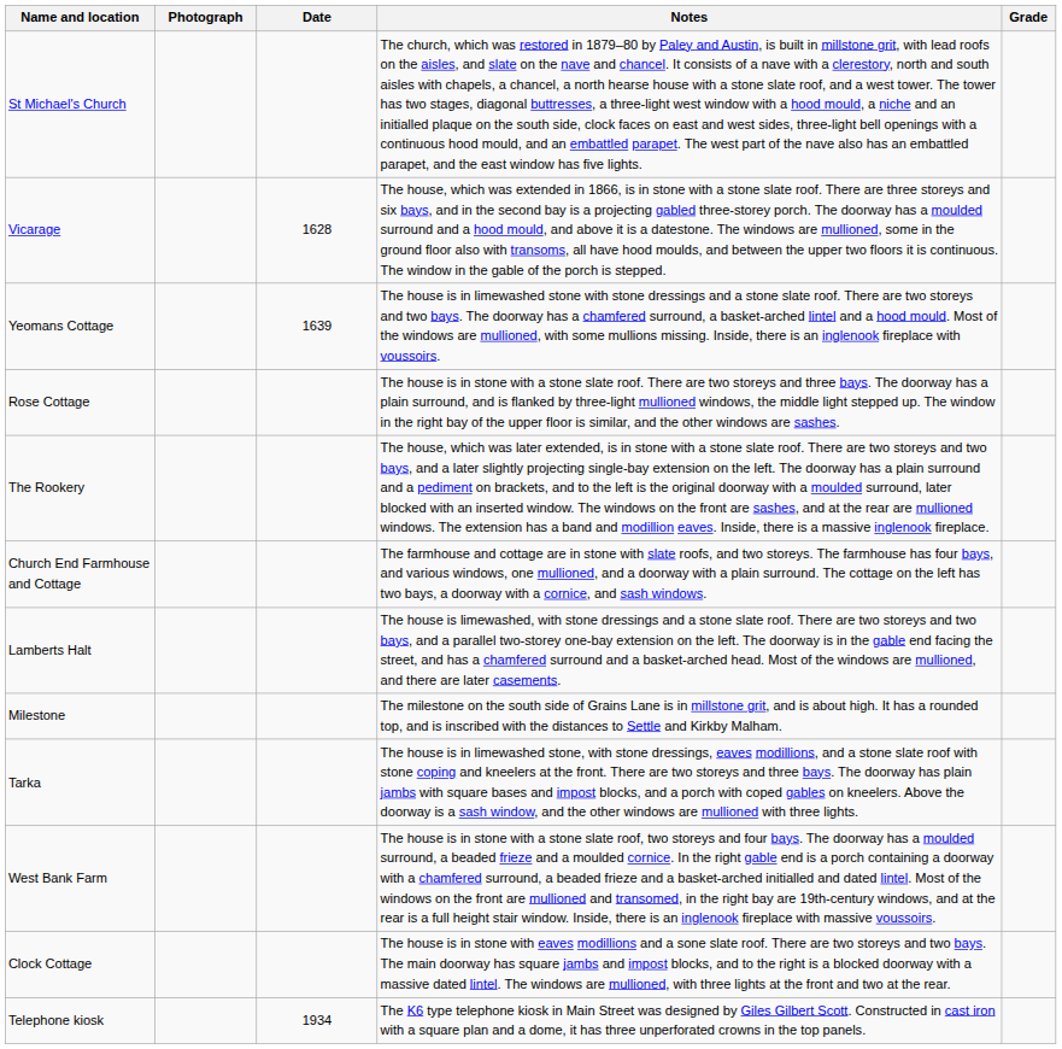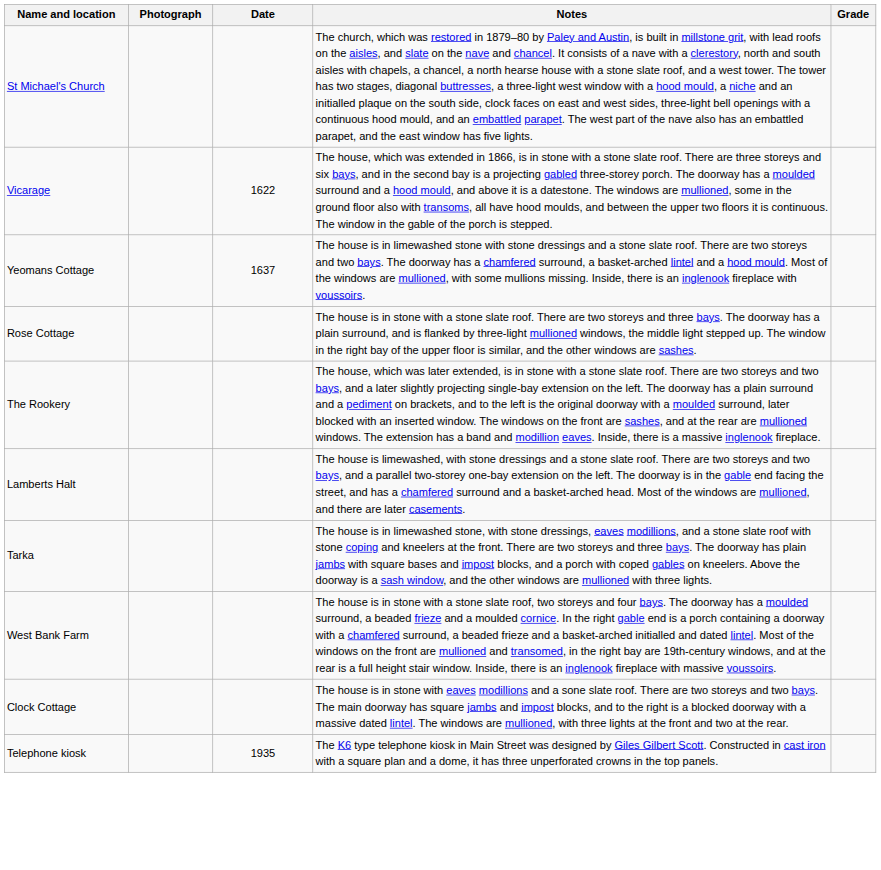 <table class="wikitable sortable plainrowheaders" style="width:100%; border:0px; text-align:left; line-height:150%">
 <tr>
 <th scope="col"  style="width:150px">Name and location</th>
 <th scope="col"  style="width:100px" class="unsortable">Photograph</th>
 <th scope="col"  style="width:120px">Date</th>
 <th scope="col"  style="width:650px" class="unsortable">Notes</th>
 <th scope="col"  style="width:50px">Grade</th>
 </tr>
 <tr>
 <td><a href='#'>St Michael's Church</a><br><small></small></td>
 <td></td>
 <td align="center"></td>
 <td>The church, which was <a href='#'>restored</a> in 1879–80 by <a href='#'>Paley and Austin</a>, is built in <a href='#'>millstone grit</a>, with lead roofs on the <a href='#'>aisles</a>, and <a href='#'>slate</a> on the <a href='#'>nave</a> and <a href='#'>chancel</a>. It consists of a nave with a <a href='#'>clerestory</a>, north and south aisles with chapels, a chancel, a north hearse house with a stone slate roof, and a west tower. The tower has two stages, diagonal <a href='#'>buttresses</a>, a three-light west window with a <a href='#'>hood mould</a>, a <a href='#'>niche</a> and an initialled plaque on the south side, clock faces on east and west sides, three-light bell openings with a continuous hood mould, and an <a href='#'>embattled</a> <a href='#'>parapet</a>. The west part of the nave also has an embattled parapet, and the east window has five lights.</td>
 <td align="center" ></td>
 </tr>
 <tr>
 <td><a href='#'>Vicarage</a><br><small></small></td>
 <td></td>
-<td align="center">1628</td>
+<td align="center">1622</td>
 <td>The house, which was extended in 1866, is in stone with a stone slate roof. There are three storeys and six <a href='#'>bays</a>, and in the second bay is a projecting <a href='#'>gabled</a> three-storey porch. The doorway has a <a href='#'>moulded</a> surround and a <a href='#'>hood mould</a>, and above it is a datestone. The windows are <a href='#'>mullioned</a>, some in the ground floor also with <a href='#'>transoms</a>, all have hood moulds, and between the upper two floors it is continuous. The window in the gable of the porch is stepped.</td>
 <td align="center" ></td>
 </tr>
 <tr>
 <td>Yeomans Cottage<br><small></small></td>
 <td></td>
-<td align="center">1639</td>
+<td align="center">1637</td>
 <td>The house is in limewashed stone with stone dressings and a stone slate roof. There are two storeys and two <a href='#'>bays</a>. The doorway has a <a href='#'>chamfered</a> surround, a basket-arched <a href='#'>lintel</a> and a <a href='#'>hood mould</a>. Most of the windows are <a href='#'>mullioned</a>, with some mullions missing. Inside, there is an <a href='#'>inglenook</a> fireplace with <a href='#'>voussoirs</a>.</td>
 <td align="center" ></td>
 </tr>
 <tr>
 <td>Rose Cottage<br><small></small></td>
 <td></td>
 <td align="center"></td>
 <td>The house is in stone with a stone slate roof. There are two storeys and three <a href='#'>bays</a>. The doorway has a plain surround, and is flanked by three-light <a href='#'>mullioned</a> windows, the middle light stepped up. The window in the right bay of the upper floor is similar, and the other windows are <a href='#'>sashes</a>.</td>
 <td align="center" ></td>
 </tr>
 <tr>
 <td>The Rookery<br><small></small></td>
 <td></td>
 <td align="center"></td>
 <td>The house, which was later extended, is in stone with a stone slate roof. There are two storeys and two <a href='#'>bays</a>, and a later slightly projecting single-bay extension on the left. The doorway has a plain surround and a <a href='#'>pediment</a> on brackets, and to the left is the original doorway with a <a href='#'>moulded</a> surround, later blocked with an inserted window. The windows on the front are <a href='#'>sashes</a>, and at the rear are <a href='#'>mullioned</a> windows. The extension has a band and <a href='#'>modillion</a> <a href='#'>eaves</a>. Inside, there is a massive <a href='#'>inglenook</a> fireplace.</td>
 <td align="center" ></td>
 </tr>
 <tr>
-<td>Church End Farmhouse and Cottage<br><small></small></td>
-<td></td>
-<td align="center"></td>
-<td>The farmhouse and cottage are in stone with <a href='#'>slate</a> roofs, and two storeys. The farmhouse has four <a href='#'>bays</a>, and various windows, one <a href='#'>mullioned</a>, and a doorway with a plain surround. The cottage on the left has two bays, a doorway with a <a href='#'>cornice</a>, and <a href='#'>sash windows</a>.</td>
-<td align="center" ></td>
-</tr>
-<tr>
 <td>Lamberts Halt<br><small></small></td>
 <td></td>
 <td align="center"></td>
 <td>The house is limewashed, with stone dressings and a stone slate roof. There are two storeys and two <a href='#'>bays</a>, and a parallel two-storey one-bay extension on the left. The doorway is in the <a href='#'>gable</a> end facing the street, and has a <a href='#'>chamfered</a> surround and a basket-arched head. Most of the windows are <a href='#'>mullioned</a>, and there are later <a href='#'>casements</a>.</td>
-<td align="center" ></td>
-</tr>
-<tr>
-<td>Milestone<br><small></small></td>
-<td></td>
-<td align="center"></td>
-<td>The milestone on the south side of Grains Lane is in <a href='#'>millstone grit</a>, and is about  high. It has a rounded top, and is inscribed with the distances to <a href='#'>Settle</a> and Kirkby Malham.</td>
 <td align="center" ></td>
 </tr>
 <tr>
 <td>Tarka<br><small></small></td>
 <td></td>
 <td align="center"></td>
 <td>The house is in limewashed stone, with stone dressings, <a href='#'>eaves</a> <a href='#'>modillions</a>, and a stone slate roof with stone <a href='#'>coping</a> and kneelers at the front. There are two storeys and three <a href='#'>bays</a>. The doorway has plain <a href='#'>jambs</a> with square bases and <a href='#'>impost</a> blocks, and a porch with coped <a href='#'>gables</a> on kneelers. Above the doorway is a <a href='#'>sash window</a>, and the other windows are <a href='#'>mullioned</a> with three lights.</td>
 <td align="center" ></td>
 </tr>
 <tr>
 <td>West Bank Farm<br><small></small></td>
 <td></td>
 <td align="center"></td>
 <td>The house is in stone with a stone slate roof, two storeys and four <a href='#'>bays</a>. The doorway has a <a href='#'>moulded</a> surround, a beaded <a href='#'>frieze</a> and a moulded <a href='#'>cornice</a>. In the right <a href='#'>gable</a> end is a porch containing a doorway with a <a href='#'>chamfered</a> surround, a beaded frieze and a basket-arched initialled and dated <a href='#'>lintel</a>. Most of the windows on the front are <a href='#'>mullioned</a> and <a href='#'>transomed</a>, in the right bay are 19th-century windows, and at the rear is a full height stair window. Inside, there is an <a href='#'>inglenook</a> fireplace with massive <a href='#'>voussoirs</a>.</td>
 <td align="center" ></td>
 </tr>
 <tr>
 <td>Clock Cottage<br><small></small></td>
 <td></td>
 <td align="center"></td>
 <td>The house is in stone with <a href='#'>eaves</a> <a href='#'>modillions</a> and a sone slate roof. There are two storeys and two <a href='#'>bays</a>. The main doorway has square <a href='#'>jambs</a> and <a href='#'>impost</a> blocks, and to the right is a blocked doorway with a massive dated <a href='#'>lintel</a>. The windows are <a href='#'>mullioned</a>, with three lights at the front and two at the rear.</td>
 <td align="center" ></td>
 </tr>
 <tr>
 <td>Telephone kiosk<br><small></small></td>
 <td></td>
-<td align="center">1934</td>
+<td align="center">1935</td>
 <td>The <a href='#'>K6</a> type telephone kiosk in Main Street was designed by <a href='#'>Giles Gilbert Scott</a>.  Constructed in <a href='#'>cast iron</a> with a square plan and a dome, it has three unperforated crowns in the top panels.</td>
 <td align="center" ></td>
 </tr>
 <tr>
 </tr>
 </table>
